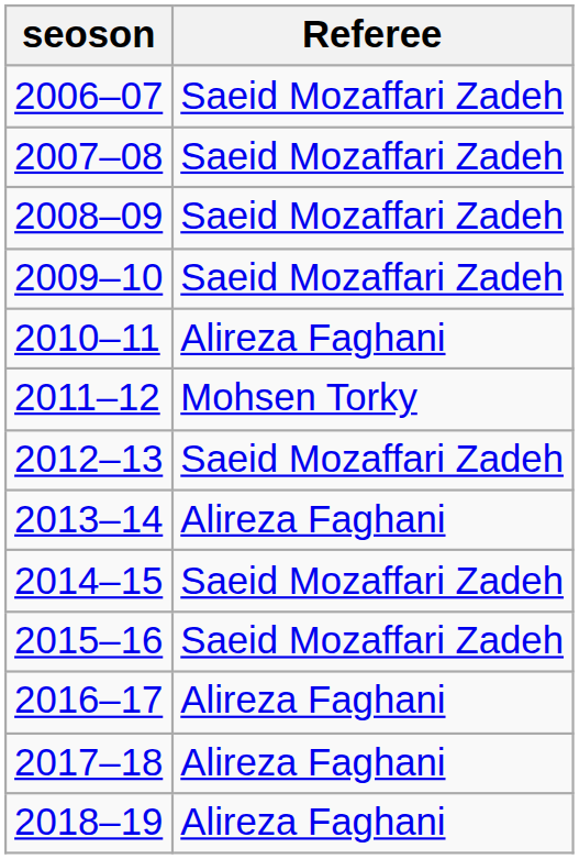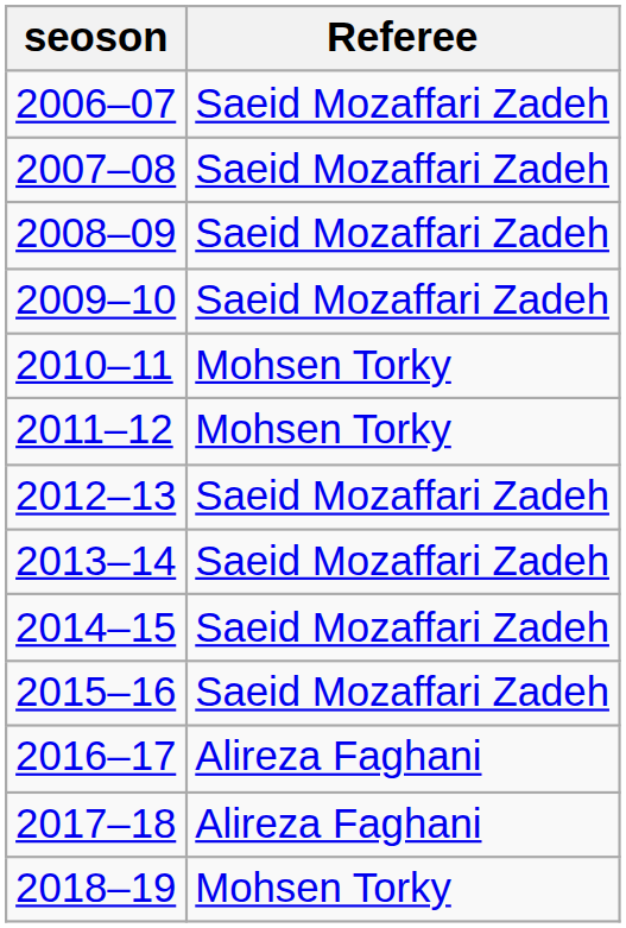 <table class="wikitable">
 <tr>
 <th>seoson</th>
 <th>Referee</th>
 </tr>
 <tr>
 <td><a href='#'>2006–07</a></td>
 <td><a href='#'>Saeid Mozaffari Zadeh</a></td>
 </tr>
 <tr>
 <td><a href='#'>2007–08</a></td>
 <td><a href='#'>Saeid Mozaffari Zadeh</a></td>
 </tr>
 <tr>
 <td><a href='#'>2008–09</a></td>
 <td><a href='#'>Saeid Mozaffari Zadeh</a></td>
 </tr>
 <tr>
 <td><a href='#'>2009–10</a></td>
 <td><a href='#'>Saeid Mozaffari Zadeh</a></td>
 </tr>
 <tr>
 <td><a href='#'>2010–11</a></td>
-<td><a href='#'>Alireza Faghani</a></td>
+<td><a href='#'>Mohsen Torky</a></td>
 </tr>
 <tr>
 <td><a href='#'>2011–12</a></td>
 <td><a href='#'>Mohsen Torky</a></td>
 </tr>
 <tr>
 <td><a href='#'>2012–13</a></td>
 <td><a href='#'>Saeid Mozaffari Zadeh</a></td>
 </tr>
 <tr>
 <td><a href='#'>2013–14</a></td>
-<td><a href='#'>Alireza Faghani</a></td>
+<td><a href='#'>Saeid Mozaffari Zadeh</a></td>
 </tr>
 <tr>
 <td><a href='#'>2014–15</a></td>
 <td><a href='#'>Saeid Mozaffari Zadeh</a></td>
 </tr>
 <tr>
 <td><a href='#'>2015–16</a></td>
 <td><a href='#'>Saeid Mozaffari Zadeh</a></td>
 </tr>
 <tr>
 <td><a href='#'>2016–17</a></td>
 <td><a href='#'>Alireza Faghani</a></td>
 </tr>
 <tr>
 <td><a href='#'>2017–18</a></td>
 <td><a href='#'>Alireza Faghani</a></td>
 </tr>
 <tr>
 <td><a href='#'>2018–19</a></td>
-<td><a href='#'>Alireza Faghani</a></td>
+<td><a href='#'>Mohsen Torky</a></td>
 </tr>
 </table>
